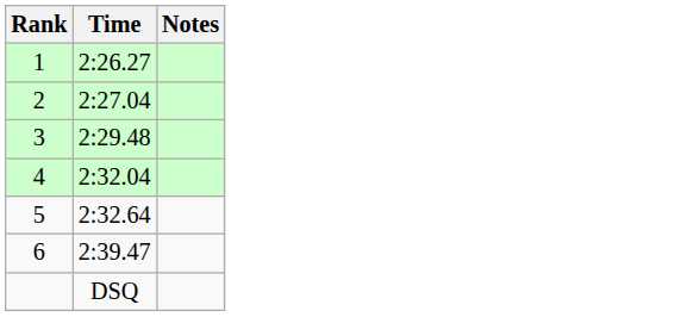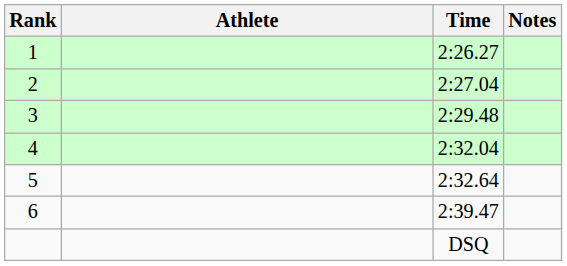 <table class="wikitable" style="text-align:center">
 <tr>
 <th>Rank</th>
+<th Style="width:18em">Athlete</th>
 <th>Time</th>
 <th>Notes</th>
 </tr>
 <tr style="background:#cfc">
 <td>1</td>
+<td style="text-align:left"></td>
 <td>2:26.27</td>
 <td></td>
 </tr>
 <tr style="background:#cfc">
 <td>2</td>
+<td style="text-align:left"></td>
 <td>2:27.04</td>
 <td></td>
 </tr>
 <tr style="background:#cfc">
 <td>3</td>
+<td style="text-align:left"></td>
 <td>2:29.48</td>
 <td></td>
 </tr>
 <tr style="background:#cfc">
 <td>4</td>
+<td style="text-align:left"></td>
 <td>2:32.04</td>
 <td></td>
 </tr>
 <tr>
 <td>5</td>
+<td style="text-align:left"></td>
 <td>2:32.64</td>
 <td></td>
 </tr>
 <tr>
 <td>6</td>
+<td style="text-align:left"></td>
 <td>2:39.47</td>
 <td></td>
 </tr>
 <tr>
 <td></td>
+<td style="text-align:left"></td>
 <td>DSQ</td>
 <td></td>
 </tr>
 </table>
